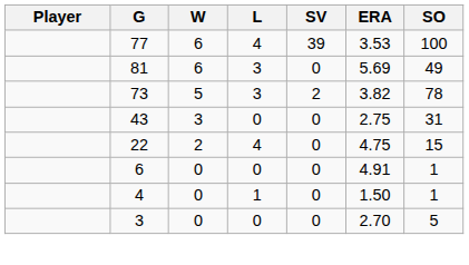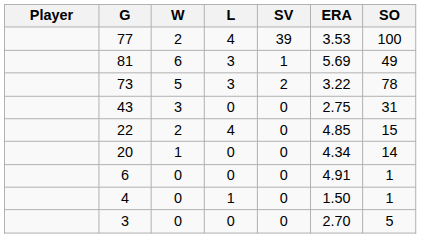 <table class="wikitable sortable">
 <tr>
 <th bgcolor="#DDDDFF" width="16%">Player</th>
 <th bgcolor="#DDDDFF" width="9%">G</th>
 <th bgcolor="#DDDDFF" width="9%">W</th>
 <th bgcolor="#DDDDFF" width="9%">L</th>
 <th bgcolor="#DDDDFF" width="9%">SV</th>
 <th bgcolor="#DDDDFF" width="9%">ERA</th>
 <th bgcolor="#DDDDFF" width="9%">SO</th>
 </tr>
 <tr align="center">
 <td></td>
 <td>77</td>
-<td>6</td>
+<td>2</td>
 <td>4</td>
 <td>39</td>
 <td>3.53</td>
 <td>100</td>
 </tr>
 <tr align="center">
 <td></td>
 <td>81</td>
 <td>6</td>
 <td>3</td>
-<td>0</td>
+<td>1</td>
 <td>5.69</td>
 <td>49</td>
 </tr>
 <tr align=center>
 <td></td>
 <td>73</td>
 <td>5</td>
 <td>3</td>
 <td>2</td>
-<td>3.82</td>
+<td>3.22</td>
 <td>78</td>
 </tr>
 <tr align="center">
 <td></td>
 <td>43</td>
 <td>3</td>
 <td>0</td>
 <td>0</td>
 <td>2.75</td>
 <td>31</td>
 </tr>
 <tr align="center">
 <td></td>
 <td>22</td>
 <td>2</td>
 <td>4</td>
 <td>0</td>
-<td>4.75</td>
+<td>4.85</td>
 <td>15</td>
+</tr>
+<tr align="center">
+<td></td>
+<td>20</td>
+<td>1</td>
+<td>0</td>
+<td>0</td>
+<td>4.34</td>
+<td>14</td>
 </tr>
 <tr align="center">
 <td></td>
 <td>6</td>
 <td>0</td>
 <td>0</td>
 <td>0</td>
 <td>4.91</td>
 <td>1</td>
 </tr>
 <tr align="center">
 <td></td>
 <td>4</td>
 <td>0</td>
 <td>1</td>
 <td>0</td>
 <td>1.50</td>
 <td>1</td>
 </tr>
 <tr align="center">
 <td></td>
 <td>3</td>
 <td>0</td>
 <td>0</td>
 <td>0</td>
 <td>2.70</td>
 <td>5</td>
 </tr>
 </table>
